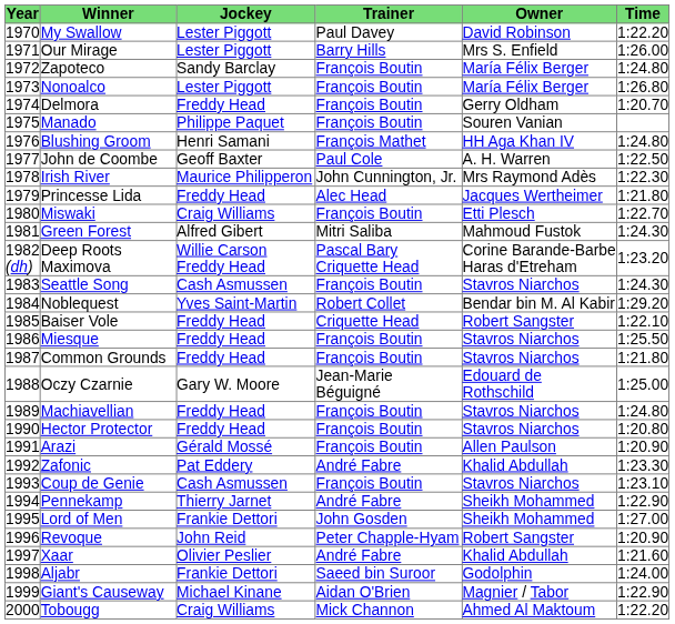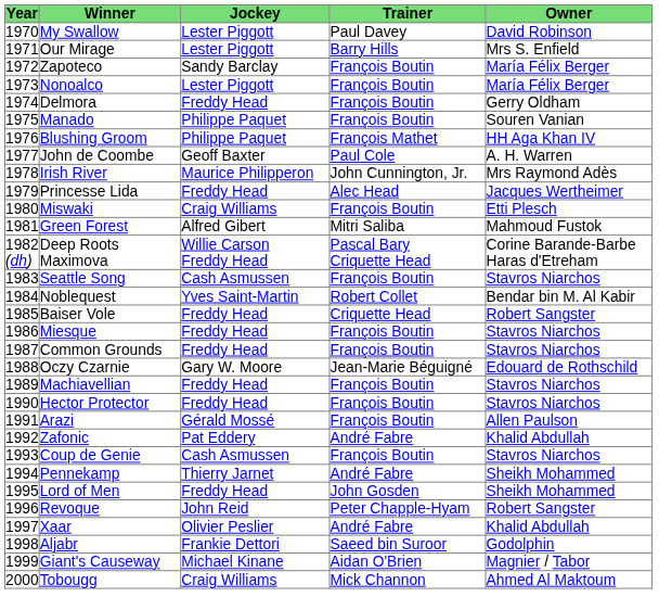 <table class = "sortable" | border="1" cellpadding="0" style="border-collapse: collapse; font-size:90%">
 <tr bgcolor="#77dd77" align="center">
 <th>Year</th>
 <th>Winner</th>
 <th>Jockey</th>
 <th>Trainer</th>
 <th>Owner</th>
-<th>Time</th>
 </tr>
 <tr>
 <td>1970</td>
 <td width=135px><a href='#'>My Swallow</a></td>
 <td width=142px><a href='#'>Lester Piggott</a></td>
 <td width=149px>Paul Davey</td>
 <td width=159px><a href='#'>David Robinson</a></td>
-<td>1:22.20</td>
 </tr>
 <tr>
 <td>1971</td>
 <td>Our Mirage</td>
 <td><a href='#'>Lester Piggott</a></td>
 <td><a href='#'>Barry Hills</a></td>
 <td>Mrs S. Enfield</td>
-<td>1:26.00</td>
 </tr>
 <tr>
 <td>1972</td>
 <td>Zapoteco</td>
 <td>Sandy Barclay</td>
 <td><a href='#'>François Boutin</a></td>
 <td><a href='#'>María Félix Berger</a></td>
-<td>1:24.80</td>
 </tr>
 <tr>
 <td>1973</td>
 <td><a href='#'>Nonoalco</a></td>
 <td><a href='#'>Lester Piggott</a></td>
 <td><a href='#'>François Boutin</a></td>
 <td><a href='#'>María Félix Berger</a></td>
-<td>1:26.80</td>
 </tr>
 <tr>
 <td>1974</td>
 <td>Delmora</td>
 <td><a href='#'>Freddy Head</a></td>
 <td><a href='#'>François Boutin</a></td>
 <td>Gerry Oldham</td>
-<td>1:20.70</td>
 </tr>
 <tr>
 <td>1975</td>
 <td><a href='#'>Manado</a></td>
 <td><a href='#'>Philippe Paquet</a></td>
 <td><a href='#'>François Boutin</a></td>
 <td>Souren Vanian</td>
-<td></td>
 </tr>
 <tr>
 <td>1976</td>
 <td><a href='#'>Blushing Groom</a></td>
-<td>Henri Samani</td>
+<td><a href='#'>Philippe Paquet</a></td>
 <td><a href='#'>François Mathet</a></td>
 <td><a href='#'>HH Aga Khan IV</a></td>
-<td>1:24.80</td>
 </tr>
 <tr>
 <td>1977</td>
 <td>John de Coombe</td>
 <td>Geoff Baxter</td>
 <td><a href='#'>Paul Cole</a></td>
 <td>A. H. Warren</td>
-<td>1:22.50</td>
 </tr>
 <tr>
 <td>1978</td>
 <td><a href='#'>Irish River</a></td>
 <td><a href='#'>Maurice Philipperon</a></td>
 <td>John Cunnington, Jr.</td>
 <td>Mrs Raymond Adès</td>
-<td>1:22.30</td>
 </tr>
 <tr>
 <td>1979</td>
 <td>Princesse Lida</td>
 <td><a href='#'>Freddy Head</a></td>
 <td><a href='#'>Alec Head</a></td>
 <td><a href='#'>Jacques Wertheimer</a></td>
-<td>1:21.80</td>
 </tr>
 <tr>
 <td>1980</td>
 <td><a href='#'>Miswaki</a></td>
 <td><a href='#'>Craig Williams</a></td>
 <td><a href='#'>François Boutin</a></td>
 <td><a href='#'>Etti Plesch</a></td>
-<td>1:22.70</td>
 </tr>
 <tr>
 <td>1981</td>
 <td><a href='#'>Green Forest</a></td>
 <td>Alfred Gibert</td>
 <td>Mitri Saliba</td>
 <td>Mahmoud Fustok</td>
-<td>1:24.30</td>
 </tr>
 <tr>
 <td>1982<br><em>(<a href='#'>dh</a>)</em></td>
 <td>Deep Roots<br>Maximova</td>
 <td><a href='#'>Willie Carson</a><br><a href='#'>Freddy Head</a></td>
 <td><a href='#'>Pascal Bary</a><br><a href='#'>Criquette Head</a></td>
 <td>Corine Barande-Barbe<br>Haras d'Etreham</td>
-<td>1:23.20</td>
 </tr>
 <tr>
 <td>1983</td>
 <td><a href='#'>Seattle Song</a></td>
 <td><a href='#'>Cash Asmussen</a></td>
 <td><a href='#'>François Boutin</a></td>
 <td><a href='#'>Stavros Niarchos</a></td>
-<td>1:24.30</td>
 </tr>
 <tr>
 <td>1984</td>
 <td>Noblequest</td>
 <td><a href='#'>Yves Saint-Martin</a></td>
 <td><a href='#'>Robert Collet</a></td>
 <td>Bendar bin M. Al Kabir </td>
-<td>1:29.20</td>
 </tr>
 <tr>
 <td>1985</td>
 <td>Baiser Vole</td>
 <td><a href='#'>Freddy Head</a></td>
 <td><a href='#'>Criquette Head</a></td>
 <td><a href='#'>Robert Sangster</a></td>
-<td>1:22.10</td>
 </tr>
 <tr>
 <td>1986</td>
 <td><a href='#'>Miesque</a></td>
 <td><a href='#'>Freddy Head</a></td>
 <td><a href='#'>François Boutin</a></td>
 <td><a href='#'>Stavros Niarchos</a></td>
-<td>1:25.50</td>
 </tr>
 <tr>
 <td>1987</td>
 <td>Common Grounds</td>
 <td><a href='#'>Freddy Head</a></td>
 <td><a href='#'>François Boutin</a></td>
 <td><a href='#'>Stavros Niarchos</a></td>
-<td>1:21.80</td>
 </tr>
 <tr>
 <td>1988</td>
 <td>Oczy Czarnie</td>
 <td>Gary W. Moore</td>
 <td>Jean-Marie Béguigné</td>
 <td><a href='#'>Edouard de Rothschild</a></td>
-<td>1:25.00</td>
 </tr>
 <tr>
 <td>1989</td>
 <td><a href='#'>Machiavellian</a></td>
 <td><a href='#'>Freddy Head</a></td>
 <td><a href='#'>François Boutin</a></td>
 <td><a href='#'>Stavros Niarchos</a></td>
-<td>1:24.80</td>
 </tr>
 <tr>
 <td>1990</td>
 <td><a href='#'>Hector Protector</a></td>
 <td><a href='#'>Freddy Head</a></td>
 <td><a href='#'>François Boutin</a></td>
 <td><a href='#'>Stavros Niarchos</a></td>
-<td>1:20.80</td>
 </tr>
 <tr>
 <td>1991</td>
 <td><a href='#'>Arazi</a></td>
 <td><a href='#'>Gérald Mossé</a></td>
 <td><a href='#'>François Boutin</a></td>
 <td><a href='#'>Allen Paulson</a></td>
-<td>1:20.90</td>
 </tr>
 <tr>
 <td>1992</td>
 <td><a href='#'>Zafonic</a></td>
 <td><a href='#'>Pat Eddery</a></td>
 <td><a href='#'>André Fabre</a></td>
 <td><a href='#'>Khalid Abdullah</a></td>
-<td>1:23.30</td>
 </tr>
 <tr>
 <td>1993</td>
 <td><a href='#'> Coup de Genie</a></td>
 <td><a href='#'>Cash Asmussen</a></td>
 <td><a href='#'>François Boutin</a></td>
 <td><a href='#'>Stavros Niarchos</a></td>
-<td>1:23.10</td>
 </tr>
 <tr>
 <td>1994</td>
 <td><a href='#'>Pennekamp</a></td>
 <td><a href='#'>Thierry Jarnet</a></td>
 <td><a href='#'>André Fabre</a></td>
 <td><a href='#'>Sheikh Mohammed</a></td>
-<td>1:22.90</td>
 </tr>
 <tr>
 <td>1995</td>
 <td><a href='#'>Lord of Men</a></td>
-<td><a href='#'>Frankie Dettori</a></td>
+<td><a href='#'>Freddy Head</a></td>
 <td><a href='#'>John Gosden</a></td>
 <td><a href='#'>Sheikh Mohammed</a></td>
-<td>1:27.00</td>
 </tr>
 <tr>
 <td>1996</td>
 <td><a href='#'>Revoque</a></td>
 <td><a href='#'>John Reid</a></td>
 <td><a href='#'>Peter Chapple-Hyam</a></td>
 <td><a href='#'>Robert Sangster</a></td>
-<td>1:20.90</td>
 </tr>
 <tr>
 <td>1997</td>
 <td><a href='#'>Xaar</a></td>
 <td><a href='#'>Olivier Peslier</a></td>
 <td><a href='#'>André Fabre</a></td>
 <td><a href='#'>Khalid Abdullah</a></td>
-<td>1:21.60</td>
 </tr>
 <tr>
 <td>1998</td>
 <td><a href='#'>Aljabr</a></td>
 <td><a href='#'>Frankie Dettori</a></td>
 <td><a href='#'>Saeed bin Suroor</a></td>
 <td><a href='#'>Godolphin</a></td>
-<td>1:24.00</td>
 </tr>
 <tr>
 <td>1999</td>
 <td><a href='#'>Giant's Causeway</a></td>
 <td><a href='#'>Michael Kinane</a></td>
 <td><a href='#'>Aidan O'Brien</a></td>
 <td><a href='#'>Magnier</a> / <a href='#'>Tabor</a></td>
-<td>1:22.90</td>
 </tr>
 <tr>
 <td>2000</td>
 <td><a href='#'>Tobougg</a></td>
 <td><a href='#'>Craig Williams</a></td>
 <td><a href='#'>Mick Channon</a></td>
 <td><a href='#'>Ahmed Al Maktoum</a></td>
-<td>1:22.20</td>
 </tr>
 </table>
